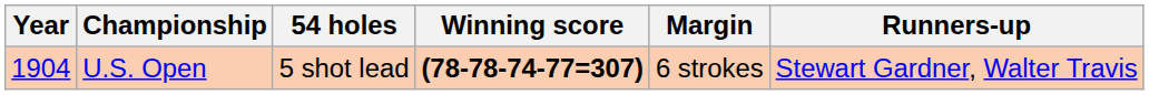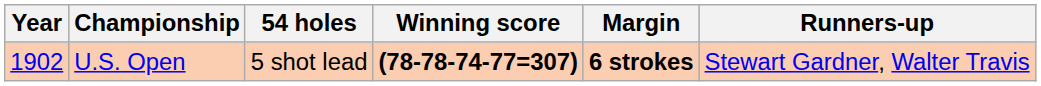 <table class="wikitable">
 <tr>
 <th>Year</th>
 <th>Championship</th>
 <th>54 holes</th>
 <th>Winning score</th>
 <th>Margin</th>
 <th>Runners-up</th>
 </tr>
 <tr style="background:#FBCEB1;">
-<td><a href='#'>1904</a></td>
+<td><a href='#'>1902</a></td>
 <td><a href='#'>U.S. Open</a></td>
 <td>5 shot lead</td>
 <td><strong>(78-78-74-77=307)</strong></td>
-<td>6 strokes</td>
+<td><strong>6 strokes</strong></td>
 <td> <a href='#'>Stewart Gardner</a>,  <a href='#'>Walter Travis</a></td>
 </tr>
 </table>
